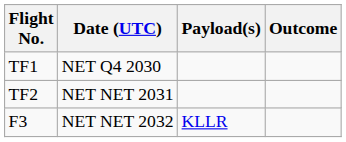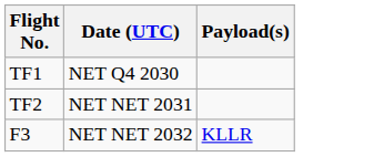 <table class="wikitable">
 <tr>
 <th>Flight<br>No.</th>
 <th>Date (<a href='#'>UTC</a>)</th>
 <th>Payload(s)</th>
-<th>Outcome</th>
 </tr>
 <tr>
 <td>TF1</td>
 <td>NET Q4 2030</td>
-<td></td>
 <td></td>
 </tr>
 <tr>
 <td>TF2</td>
 <td>NET NET 2031</td>
 <td></td>
-<td></td>
 </tr>
 <tr>
 <td>F3</td>
 <td>NET NET 2032</td>
 <td><a href='#'>KLLR</a></td>
-<td></td>
 </tr>
 </table>
